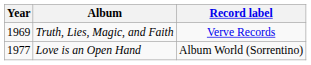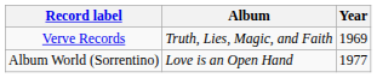 <table class="wikitable" style=text-align:center;>
 <tr>
+<th><a href='#'>Record label</a></th>
+<th>Album</th>
 <th>Year</th>
-<th>Album</th>
-<th><a href='#'>Record label</a></th>
 </tr>
 <tr>
+<td rowspan="1"><a href='#'>Verve Records</a></td>
+<td align=left><em>Truth, Lies, Magic, and Faith</em></td>
 <td>1969</td>
-<td align=left><em>Truth, Lies, Magic, and Faith</em></td>
-<td rowspan="1"><a href='#'>Verve Records</a></td>
 </tr>
 <tr>
+<td rowspan="1">Album World (Sorrentino) </td>
+<td align=left><em>Love is an Open Hand</em></td>
 <td>1977</td>
-<td align=left><em>Love is an Open Hand</em></td>
-<td rowspan="1">Album World (Sorrentino) </td>
 </tr>
 </table>
